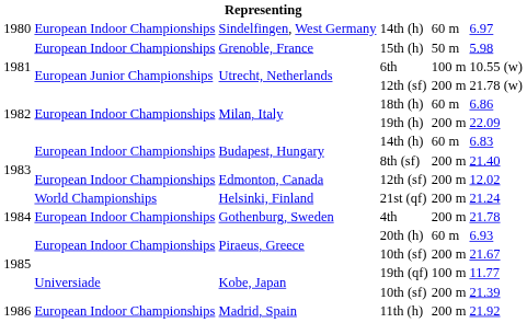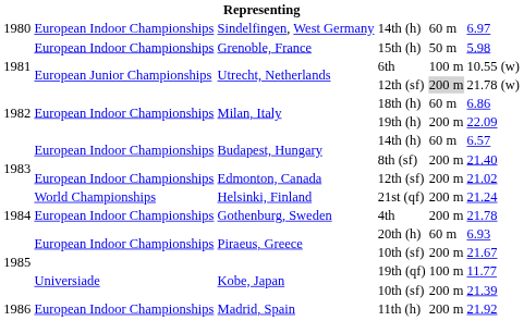 <table>
 <tr>
 <th colspan="6">Representing </th>
 </tr>
 <tr>
 <td>1980</td>
 <td><a href='#'>European Indoor Championships</a></td>
 <td><a href='#'>Sindelfingen</a>, <a href='#'>West Germany</a></td>
 <td>14th (h)</td>
 <td>60 m</td>
 <td><a href='#'>6.97</a></td>
 </tr>
 <tr>
 <td rowspan=3>1981</td>
 <td><a href='#'>European Indoor Championships</a></td>
 <td><a href='#'>Grenoble, France</a></td>
 <td>15th (h)</td>
 <td>50 m</td>
 <td><a href='#'>5.98</a></td>
 </tr>
 <tr>
 <td rowspan=2><a href='#'>European Junior Championships</a></td>
 <td rowspan=2><a href='#'>Utrecht, Netherlands</a></td>
 <td>6th</td>
 <td>100 m</td>
 <td>10.55 (w)</td>
 </tr>
 <tr>
 <td>12th (sf)</td>
-<td>200 m</td>
+<td style="background: lightgrey;">200 m</td>
 <td>21.78 (w)</td>
 </tr>
 <tr>
 <td rowspan=2>1982</td>
 <td rowspan=2><a href='#'>European Indoor Championships</a></td>
 <td rowspan=2><a href='#'>Milan, Italy</a></td>
 <td>18th (h)</td>
 <td>60 m</td>
 <td><a href='#'>6.86</a></td>
 </tr>
 <tr>
 <td>19th (h)</td>
 <td>200 m</td>
 <td><a href='#'>22.09</a></td>
 </tr>
 <tr>
 <td rowspan=4>1983</td>
 <td rowspan=2><a href='#'>European Indoor Championships</a></td>
 <td rowspan=2><a href='#'>Budapest, Hungary</a></td>
 <td>14th (h)</td>
 <td>60 m</td>
-<td><a href='#'>6.83</a></td>
+<td><a href='#'>6.57</a></td>
 </tr>
 <tr>
 <td>8th (sf)</td>
 <td>200 m</td>
 <td><a href='#'>21.40</a></td>
 </tr>
 <tr>
 <td><a href='#'>European Indoor Championships</a></td>
 <td><a href='#'>Edmonton, Canada</a></td>
 <td>12th (sf)</td>
 <td>200 m</td>
-<td><a href='#'>12.02</a></td>
+<td><a href='#'>21.02</a></td>
 </tr>
 <tr>
 <td><a href='#'>World Championships</a></td>
 <td><a href='#'>Helsinki, Finland</a></td>
 <td>21st (qf)</td>
 <td>200 m</td>
 <td><a href='#'>21.24</a></td>
 </tr>
 <tr>
 <td>1984</td>
 <td><a href='#'>European Indoor Championships</a></td>
 <td><a href='#'>Gothenburg, Sweden</a></td>
 <td>4th</td>
 <td>200 m</td>
 <td><a href='#'>21.78</a></td>
 </tr>
 <tr>
 <td rowspan=4>1985</td>
 <td rowspan=2><a href='#'>European Indoor Championships</a></td>
 <td rowspan=2><a href='#'>Piraeus, Greece</a></td>
 <td>20th (h)</td>
 <td>60 m</td>
 <td><a href='#'>6.93</a></td>
 </tr>
 <tr>
 <td>10th (sf)</td>
 <td>200 m</td>
 <td><a href='#'>21.67</a></td>
 </tr>
 <tr>
 <td rowspan=2><a href='#'>Universiade</a></td>
 <td rowspan=2><a href='#'>Kobe, Japan</a></td>
 <td>19th (qf)</td>
 <td>100 m</td>
 <td><a href='#'>11.77</a></td>
 </tr>
 <tr>
 <td>10th (sf)</td>
 <td>200 m</td>
 <td><a href='#'>21.39</a></td>
 </tr>
 <tr>
 <td>1986</td>
 <td><a href='#'>European Indoor Championships</a></td>
 <td><a href='#'>Madrid, Spain</a></td>
 <td>11th (h)</td>
 <td>200 m</td>
 <td><a href='#'>21.92</a></td>
 </tr>
 </table>
